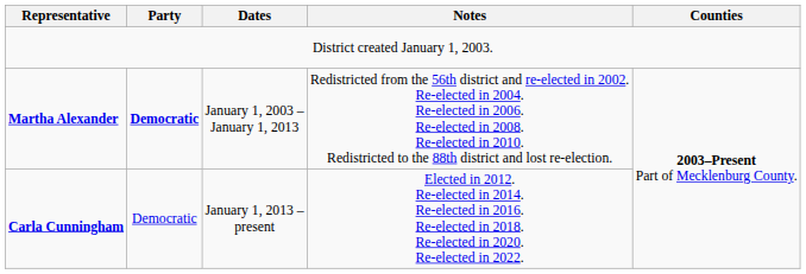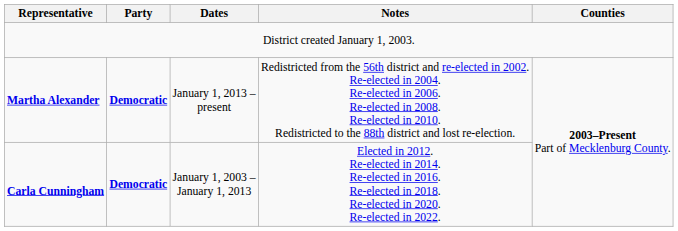 <table class=wikitable style="text-align:center">
 <tr>
 <th>Representative</th>
 <th>Party</th>
 <th>Dates</th>
 <th>Notes</th>
 <th>Counties</th>
 </tr>
 <tr style="height:3em">
 <td colspan=5>District created January 1, 2003.</td>
 </tr>
 <tr style="height:3em">
 <td align=left><strong><a href='#'>Martha Alexander</a></strong><br></td>
 <td><strong><a href='#'>Democratic</a></strong></td>
-<td nowrap>January 1, 2003 – <br> January 1, 2013</td>
+<td nowrap>January 1, 2013 – <br> present</td>
 <td>Redistricted from the <a href='#'>56th</a> district and <a href='#'>re-elected in 2002</a>. <br> <a href='#'>Re-elected in 2004</a>. <br> <a href='#'>Re-elected in 2006</a>. <br> <a href='#'>Re-elected in 2008</a>. <br> <a href='#'>Re-elected in 2010</a>. <br> Redistricted to the <a href='#'>88th</a> district and lost re-election.</td>
 <td rowspan=3><strong>2003–Present</strong> <br> Part of <a href='#'>Mecklenburg County</a>.</td>
 </tr>
 <tr style="height:3em">
 <td align=left> <br> <strong><a href='#'>Carla Cunningham</a></strong><br></td>
-<td><a href='#'>Democratic</a></td>
-<td nowrap>January 1, 2013 – <br> present</td>
+<td><strong><a href='#'>Democratic</a></strong></td>
+<td nowrap>January 1, 2003 – <br> January 1, 2013</td>
 <td><a href='#'>Elected in 2012</a>. <br> <a href='#'>Re-elected in 2014</a>. <br> <a href='#'>Re-elected in 2016</a>. <br> <a href='#'>Re-elected in 2018</a>. <br> <a href='#'>Re-elected in 2020</a>. <br> <a href='#'>Re-elected in 2022</a>.</td>
 </tr>
 </table>
